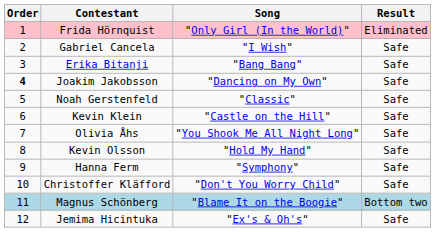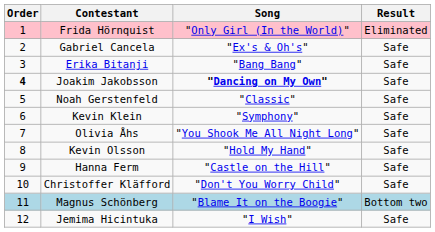 <table class="wikitable plainrowheaders" style="text-align:center;">
 <tr>
 <th scope="col">Order</th>
 <th scope="col">Contestant</th>
 <th scope="col">Song</th>
 <th scope="col">Result</th>
 </tr>
 <tr style="background:pink;">
 <td>1</td>
 <td scope="row">Frida Hörnquist</td>
 <td>"<a href='#'>Only Girl (In the World)</a>"</td>
 <td>Eliminated</td>
 </tr>
 <tr>
 <td>2</td>
 <td scope="row">Gabriel Cancela</td>
-<td>"<a href='#'>I Wish</a>"</td>
+<td>"<a href='#'>Ex's & Oh's</a>"</td>
 <td>Safe</td>
 </tr>
 <tr>
 <td>3</td>
 <td scope="row"><a href='#'>Erika Bitanji</a></td>
 <td>"<a href='#'>Bang Bang</a>"</td>
 <td>Safe</td>
 </tr>
 <tr>
 <td><strong>4</strong></td>
 <td scope="row">Joakim Jakobsson</td>
-<td>"<a href='#'>Dancing on My Own</a>"</td>
+<td><strong>"<a href='#'>Dancing on My Own</a>"</strong></td>
 <td>Safe</td>
 </tr>
 <tr>
 <td>5</td>
 <td scope="row">Noah Gerstenfeld</td>
 <td>"<a href='#'>Classic</a>"</td>
 <td>Safe</td>
 </tr>
 <tr>
 <td>6</td>
 <td scope="row">Kevin Klein</td>
-<td>"<a href='#'>Castle on the Hill</a>"</td>
+<td>"<a href='#'>Symphony</a>"</td>
 <td>Safe</td>
 </tr>
 <tr>
 <td>7</td>
 <td scope="row">Olivia Åhs</td>
 <td>"<a href='#'>You Shook Me All Night Long</a>"</td>
 <td>Safe</td>
 </tr>
 <tr>
 <td>8</td>
 <td scope="row">Kevin Olsson</td>
 <td>"<a href='#'>Hold My Hand</a>"</td>
 <td>Safe</td>
 </tr>
 <tr>
 <td>9</td>
 <td scope="row">Hanna Ferm</td>
-<td>"<a href='#'>Symphony</a>"</td>
+<td>"<a href='#'>Castle on the Hill</a>"</td>
 <td>Safe</td>
 </tr>
 <tr>
 <td>10</td>
 <td scope="row">Christoffer Kläfford</td>
 <td>"<a href='#'>Don't You Worry Child</a>"</td>
 <td>Safe</td>
 </tr>
 <tr style="background:lightblue;">
 <td>11</td>
 <td scope="row">Magnus Schönberg</td>
 <td>"<a href='#'>Blame It on the Boogie</a>"</td>
 <td>Bottom two</td>
 </tr>
 <tr>
 <td>12</td>
 <td scope="row">Jemima Hicintuka</td>
-<td>"<a href='#'>Ex's & Oh's</a>"</td>
+<td>"<a href='#'>I Wish</a>"</td>
 <td>Safe</td>
 </tr>
 </table>
